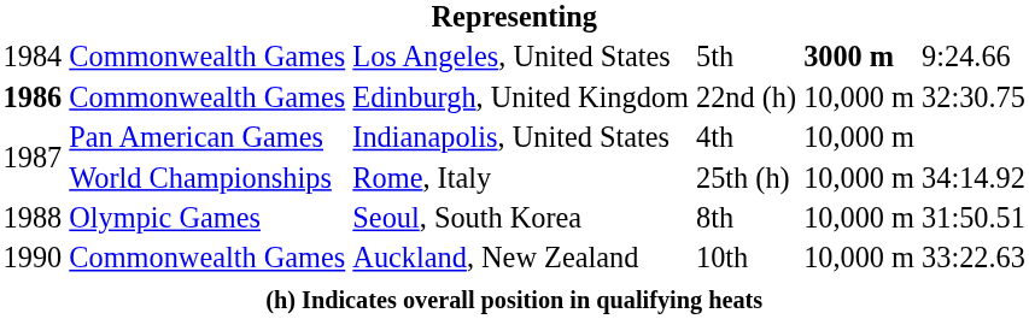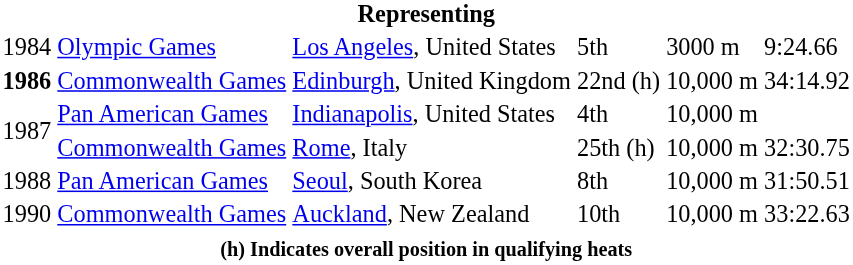 <table>
 <tr>
 <th colspan=6>Representing </th>
 </tr>
 <tr>
 <td>1984</td>
-<td><a href='#'>Commonwealth Games</a></td>
+<td><a href='#'>Olympic Games</a></td>
 <td><a href='#'>Los Angeles</a>, United States</td>
 <td>5th</td>
-<td><strong>3000 m</strong></td>
+<td>3000 m</td>
 <td>9:24.66</td>
 </tr>
 <tr>
 <td><strong>1986</strong></td>
 <td><a href='#'>Commonwealth Games</a></td>
 <td><a href='#'>Edinburgh</a>, United Kingdom</td>
 <td>22nd (h)</td>
 <td>10,000 m</td>
-<td>32:30.75</td>
+<td>34:14.92</td>
 </tr>
 <tr>
 <td rowspan=2>1987</td>
 <td><a href='#'>Pan American Games</a></td>
 <td><a href='#'>Indianapolis</a>, United States</td>
 <td>4th</td>
 <td>10,000 m</td>
 </tr>
 <tr>
-<td><a href='#'>World Championships</a></td>
+<td><a href='#'>Commonwealth Games</a></td>
 <td><a href='#'>Rome</a>, Italy</td>
 <td>25th (h)</td>
 <td>10,000 m</td>
-<td>34:14.92</td>
+<td>32:30.75</td>
 </tr>
 <tr>
 <td>1988</td>
-<td><a href='#'>Olympic Games</a></td>
+<td><a href='#'>Pan American Games</a></td>
 <td><a href='#'>Seoul</a>, South Korea</td>
 <td>8th</td>
 <td>10,000 m</td>
 <td>31:50.51</td>
 </tr>
 <tr>
 <td>1990</td>
 <td><a href='#'>Commonwealth Games</a></td>
 <td><a href='#'>Auckland</a>, New Zealand</td>
 <td>10th</td>
 <td>10,000 m</td>
 <td>33:22.63</td>
 </tr>
 <tr>
 <th colspan=6><small><strong> (h) Indicates overall position in qualifying heats</strong></small></th>
 </tr>
 </table>
